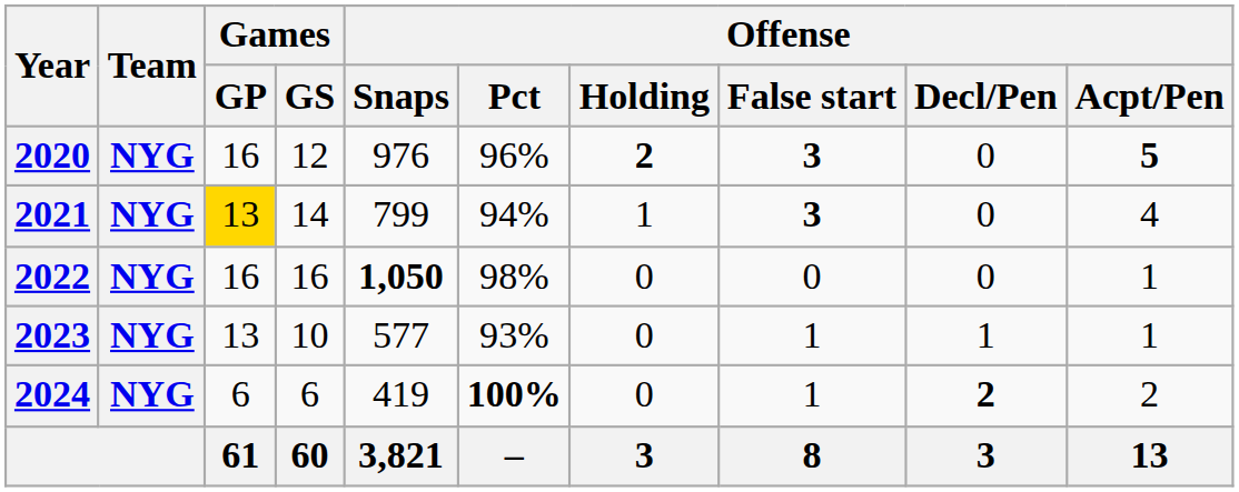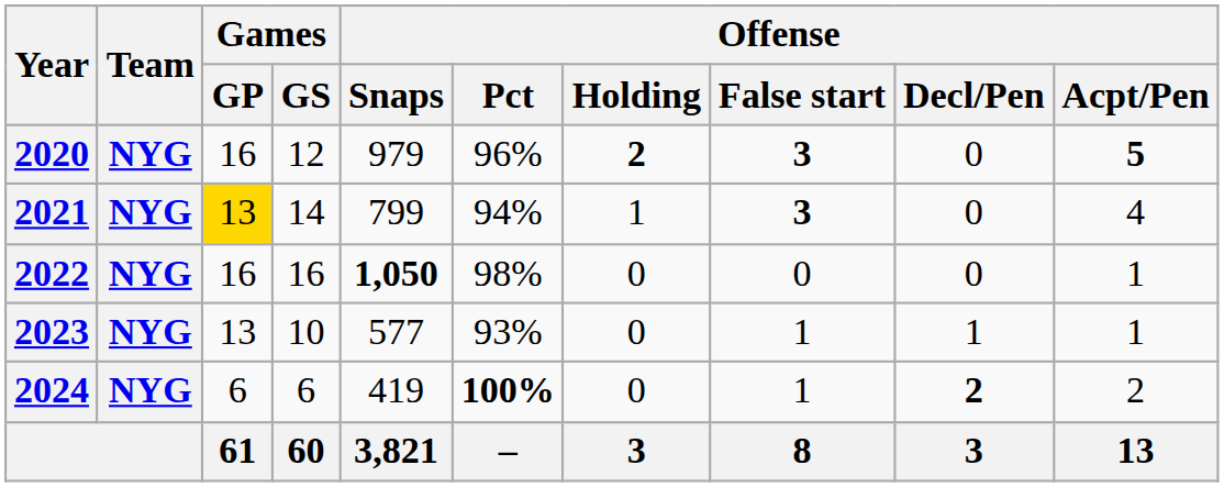 <table class="wikitable" style="text-align:center;">
 <tr>
 <th rowspan="2">Year</th>
 <th rowspan="2">Team</th>
 <th colspan="2">Games</th>
 <th colspan="8">Offense</th>
 </tr>
 <tr>
 <th>GP</th>
 <th>GS</th>
 <th>Snaps</th>
 <th>Pct</th>
 <th>Holding</th>
 <th>False start</th>
 <th>Decl/Pen</th>
 <th>Acpt/Pen</th>
 </tr>
 <tr>
 <th><a href='#'>2020</a></th>
 <th><a href='#'>NYG</a></th>
 <td>16</td>
 <td>12</td>
-<td>976</td>
+<td>979</td>
 <td>96%</td>
 <td><strong>2</strong></td>
 <td><strong>3</strong></td>
 <td>0</td>
 <td><strong>5</strong></td>
 </tr>
 <tr>
 <th><a href='#'>2021</a></th>
 <th><a href='#'>NYG</a></th>
 <td style="background: gold;">13</td>
 <td>14</td>
 <td>799</td>
 <td>94%</td>
 <td>1</td>
 <td><strong>3</strong></td>
 <td>0</td>
 <td>4</td>
 </tr>
 <tr>
 <th><a href='#'>2022</a></th>
 <th><a href='#'>NYG</a></th>
 <td>16</td>
 <td>16</td>
 <td><strong>1,050</strong></td>
 <td>98%</td>
 <td>0</td>
 <td>0</td>
 <td>0</td>
 <td>1</td>
 </tr>
 <tr>
 <th><a href='#'>2023</a></th>
 <th><a href='#'>NYG</a></th>
 <td>13</td>
 <td>10</td>
 <td>577</td>
 <td>93%</td>
 <td>0</td>
 <td>1</td>
 <td>1</td>
 <td>1</td>
 </tr>
 <tr>
 <th><a href='#'>2024</a></th>
 <th><a href='#'>NYG</a></th>
 <td>6</td>
 <td>6</td>
 <td>419</td>
 <td><strong>100%</strong></td>
 <td>0</td>
 <td>1</td>
 <td><strong>2</strong></td>
 <td>2</td>
 </tr>
 <tr>
 <th colspan="2"></th>
 <th>61</th>
 <th>60</th>
 <th>3,821</th>
 <th>–</th>
 <th>3</th>
 <th>8</th>
 <th>3</th>
 <th>13</th>
 </tr>
 </table>
